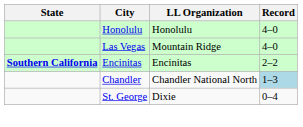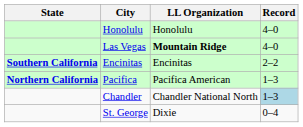 <table class="wikitable">
 <tr>
 <th>State</th>
 <th>City</th>
 <th>LL Organization</th>
 <th>Record</th>
 </tr>
 <tr bgcolor="ccffcc">
 <td><strong></strong></td>
 <td><a href='#'>Honolulu</a></td>
 <td>Honolulu</td>
 <td>4–0</td>
 </tr>
 <tr bgcolor="ccffcc">
 <td><strong></strong></td>
 <td><a href='#'>Las Vegas</a></td>
-<td>Mountain Ridge</td>
+<td><strong>Mountain Ridge</strong></td>
 <td>4–0</td>
 </tr>
 <tr bgcolor="ccffcc">
 <td><strong> <a href='#'>Southern California</a></strong></td>
 <td><a href='#'>Encinitas</a></td>
 <td>Encinitas</td>
 <td>2–2</td>
+</tr>
+<tr bgcolor="ccffcc">
+<td><strong> <a href='#'>Northern California</a></strong></td>
+<td><a href='#'>Pacifica</a></td>
+<td>Pacifica American</td>
+<td>1–3</td>
 </tr>
 <tr>
 <td><strong></strong></td>
 <td><a href='#'>Chandler</a></td>
 <td>Chandler National North</td>
 <td style="background: lightblue;">1–3</td>
 </tr>
 <tr>
 <td><strong></strong></td>
 <td><a href='#'>St. George</a></td>
 <td>Dixie</td>
 <td>0–4</td>
 </tr>
 </table>
